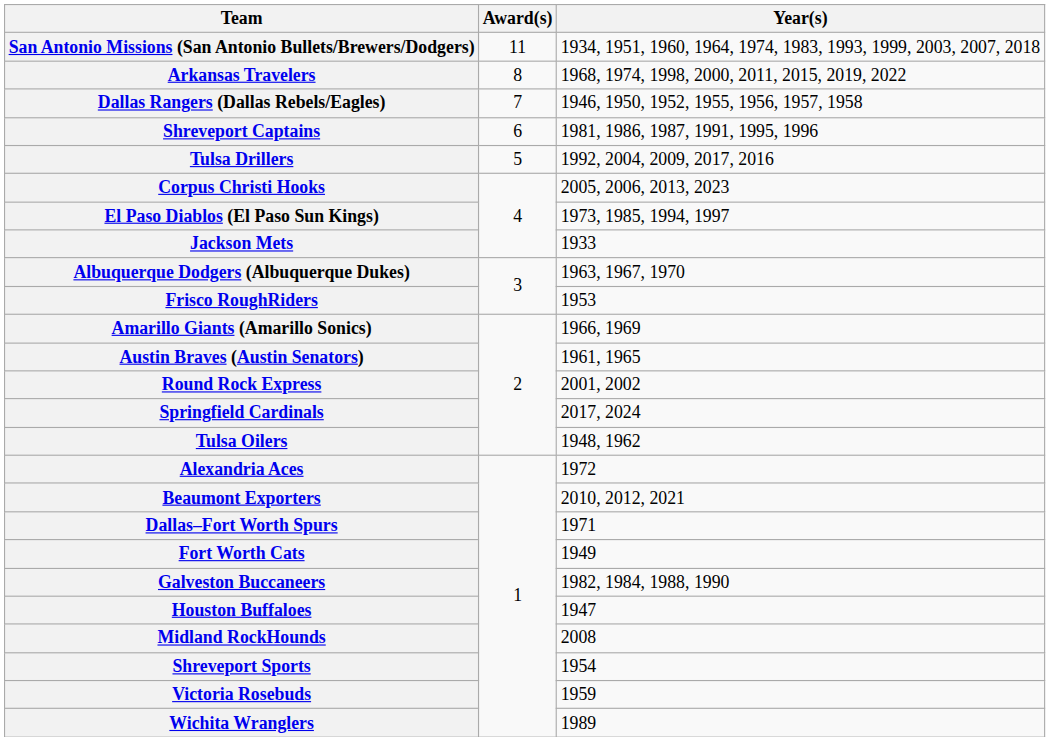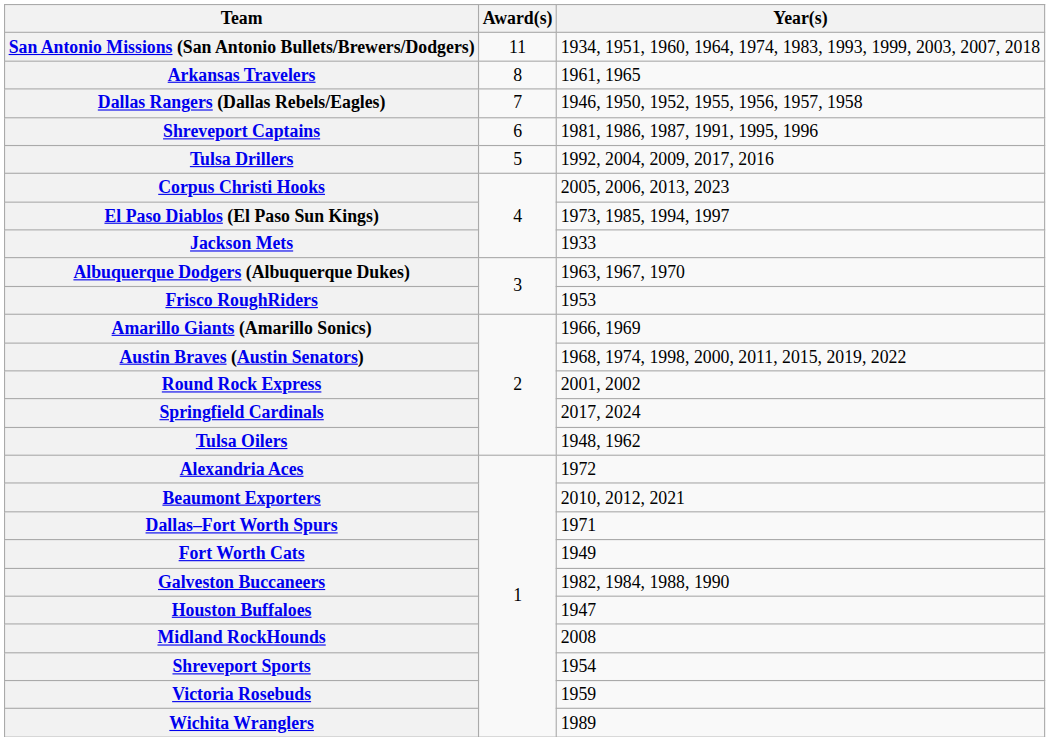 <table class="wikitable sortable plainrowheaders" style="text-align:left">
 <tr>
 <th scope="col">Team</th>
 <th scope="col">Award(s)</th>
 <th scope="col">Year(s)</th>
 </tr>
 <tr>
 <th scope="row"><strong><a href='#'>San Antonio Missions</a></strong> (San Antonio Bullets/Brewers/Dodgers)</th>
 <td style="text-align:center">11</td>
 <td>1934, 1951, 1960, 1964, 1974, 1983, 1993, 1999, 2003, 2007, 2018</td>
 </tr>
 <tr>
 <th scope="row"><strong><a href='#'>Arkansas Travelers</a></strong></th>
 <td style="text-align:center">8</td>
-<td>1968, 1974, 1998, 2000, 2011, 2015, 2019, 2022</td>
+<td>1961, 1965</td>
 </tr>
 <tr>
 <th scope="row"><a href='#'>Dallas Rangers</a> (Dallas Rebels/Eagles)</th>
 <td style="text-align:center">7</td>
 <td>1946, 1950, 1952, 1955, 1956, 1957, 1958</td>
 </tr>
 <tr>
 <th scope="row"><a href='#'>Shreveport Captains</a></th>
 <td style="text-align:center">6</td>
 <td>1981, 1986, 1987, 1991, 1995, 1996</td>
 </tr>
 <tr>
 <th scope="row"><strong><a href='#'>Tulsa Drillers</a></strong></th>
 <td style="text-align:center">5</td>
 <td>1992, 2004, 2009, 2017, 2016</td>
 </tr>
 <tr>
 <th scope="row"><strong><a href='#'>Corpus Christi Hooks</a></strong></th>
 <td style="text-align:center" rowspan="3">4</td>
 <td>2005, 2006, 2013, 2023</td>
 </tr>
 <tr>
 <th scope="row"><a href='#'>El Paso Diablos</a> (El Paso Sun Kings)</th>
 <td>1973, 1985, 1994, 1997</td>
 </tr>
 <tr>
 <th scope="row"><a href='#'>Jackson Mets</a></th>
 <td>1933</td>
 </tr>
 <tr>
 <th scope="row"><a href='#'>Albuquerque Dodgers</a> (Albuquerque Dukes)</th>
 <td style="text-align:center" rowspan="2">3</td>
 <td>1963, 1967, 1970</td>
 </tr>
 <tr>
 <th scope="row"><strong><a href='#'>Frisco RoughRiders</a></strong></th>
 <td>1953</td>
 </tr>
 <tr>
 <th scope="row"><a href='#'>Amarillo Giants</a> (Amarillo Sonics)</th>
 <td style="text-align:center" rowspan="5">2</td>
 <td>1966, 1969</td>
 </tr>
 <tr>
 <th scope="row"><a href='#'>Austin Braves</a> (<a href='#'>Austin Senators</a>)</th>
-<td>1961, 1965</td>
+<td>1968, 1974, 1998, 2000, 2011, 2015, 2019, 2022</td>
 </tr>
 <tr>
 <th scope="row"><a href='#'>Round Rock Express</a></th>
 <td>2001, 2002</td>
 </tr>
 <tr>
 <th scope="row"><strong><a href='#'>Springfield Cardinals</a></strong></th>
 <td>2017, 2024</td>
 </tr>
 <tr>
 <th scope="row"><a href='#'>Tulsa Oilers</a></th>
 <td>1948, 1962</td>
 </tr>
 <tr>
 <th scope="row"><a href='#'>Alexandria Aces</a></th>
 <td style="text-align:center" rowspan="10">1</td>
 <td>1972</td>
 </tr>
 <tr>
 <th scope="row"><a href='#'>Beaumont Exporters</a></th>
 <td>2010, 2012, 2021</td>
 </tr>
 <tr>
 <th scope="row"><a href='#'>Dallas–Fort Worth Spurs</a></th>
 <td>1971</td>
 </tr>
 <tr>
 <th scope="row"><a href='#'>Fort Worth Cats</a></th>
 <td>1949</td>
 </tr>
 <tr>
 <th scope="row"><a href='#'>Galveston Buccaneers</a></th>
 <td>1982, 1984, 1988, 1990</td>
 </tr>
 <tr>
 <th scope="row"><a href='#'>Houston Buffaloes</a></th>
 <td>1947</td>
 </tr>
 <tr>
 <th scope="row"><strong><a href='#'>Midland RockHounds</a></strong></th>
 <td>2008</td>
 </tr>
 <tr>
 <th scope="row"><a href='#'>Shreveport Sports</a></th>
 <td>1954</td>
 </tr>
 <tr>
 <th scope="row"><a href='#'>Victoria Rosebuds</a></th>
 <td>1959</td>
 </tr>
 <tr>
 <th scope="row"><a href='#'>Wichita Wranglers</a></th>
 <td>1989</td>
 </tr>
 </table>
